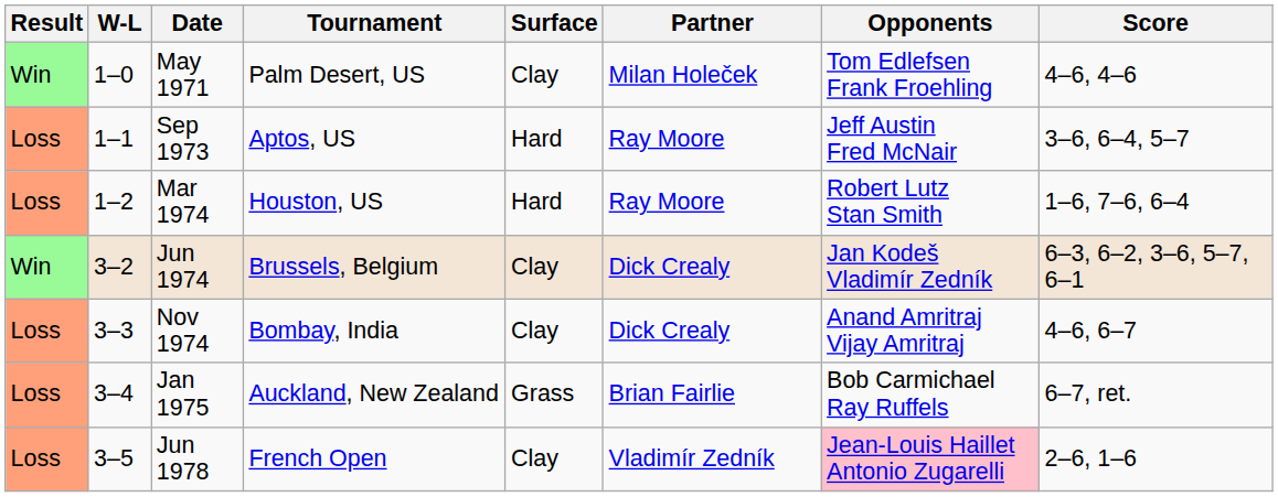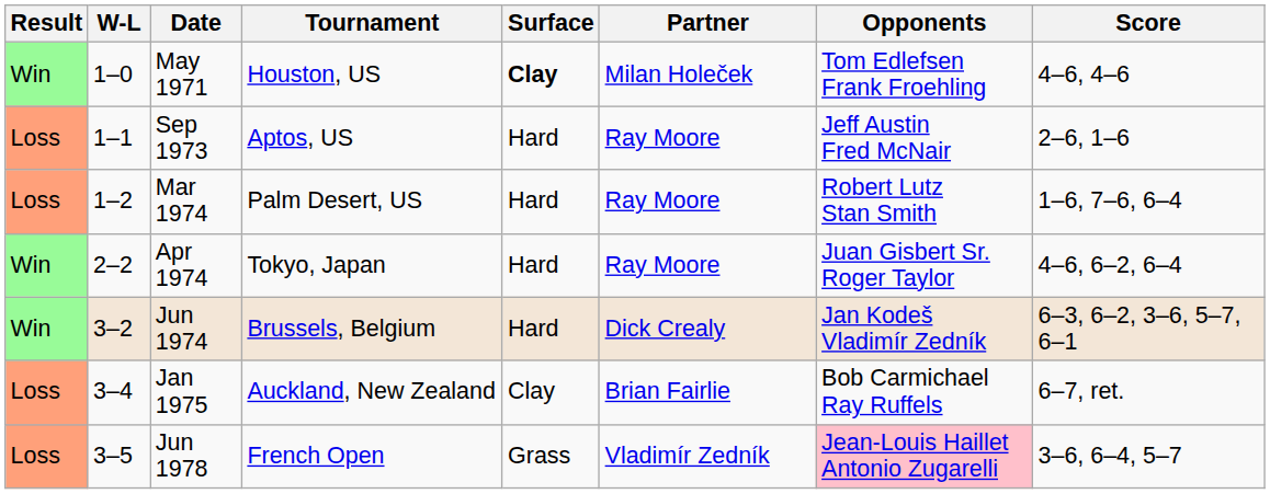 <table class="sortable wikitable">
 <tr>
 <th>Result</th>
 <th style="width:35px" class="unsortable">W-L</th>
 <th style="width:55px">Date</th>
 <th style="width:170px">Tournament</th>
 <th style="width:50px">Surface</th>
 <th style="width:140px">Partner</th>
 <th style="width:140px">Opponents</th>
 <th style="width:150px" class="unsortable">Score</th>
 </tr>
 <tr>
 <td style="background:#98fb98;">Win</td>
 <td>1–0</td>
 <td>May 1971</td>
-<td>Palm Desert, US</td>
-<td>Clay</td>
+<td><a href='#'>Houston</a>, US</td>
+<td><strong>Clay</strong></td>
 <td> <a href='#'>Milan Holeček</a></td>
 <td> <a href='#'>Tom Edlefsen</a><br> <a href='#'>Frank Froehling</a></td>
 <td>4–6, 4–6</td>
 </tr>
 <tr>
 <td style="background:#ffa07a;">Loss</td>
 <td>1–1</td>
 <td>Sep 1973</td>
 <td><a href='#'>Aptos</a>, US</td>
 <td>Hard</td>
 <td> <a href='#'>Ray Moore</a></td>
 <td> <a href='#'>Jeff Austin</a> <br>  <a href='#'>Fred McNair</a></td>
-<td>3–6, 6–4, 5–7</td>
+<td>2–6, 1–6</td>
 </tr>
 <tr>
 <td style="background:#ffa07a;">Loss</td>
 <td>1–2</td>
 <td>Mar 1974</td>
-<td><a href='#'>Houston</a>, US</td>
+<td>Palm Desert, US</td>
 <td>Hard</td>
 <td> <a href='#'>Ray Moore</a></td>
 <td> <a href='#'>Robert Lutz</a> <br>  <a href='#'>Stan Smith</a></td>
 <td>1–6, 7–6, 6–4</td>
+</tr>
+<tr>
+<td style="background:#98fb98;">Win</td>
+<td>2–2</td>
+<td>Apr 1974</td>
+<td>Tokyo, Japan</td>
+<td>Hard</td>
+<td> <a href='#'>Ray Moore</a></td>
+<td> <a href='#'>Juan Gisbert Sr.</a> <br>  <a href='#'>Roger Taylor</a></td>
+<td>4–6, 6–2, 6–4</td>
 </tr>
 <tr style="background:#f3e6d7;">
 <td style="background:#98fb98;">Win</td>
 <td>3–2</td>
 <td>Jun 1974</td>
 <td><a href='#'>Brussels</a>, Belgium</td>
-<td>Clay</td>
+<td>Hard</td>
 <td>  <a href='#'>Dick Crealy</a></td>
 <td> <a href='#'>Jan Kodeš</a> <br>  <a href='#'>Vladimír Zedník</a></td>
 <td>6–3, 6–2, 3–6, 5–7, 6–1</td>
 </tr>
 <tr>
 <td style="background:#ffa07a;">Loss</td>
-<td>3–3</td>
-<td>Nov 1974</td>
-<td><a href='#'>Bombay</a>, India</td>
-<td>Clay</td>
-<td> <a href='#'>Dick Crealy</a></td>
-<td> <a href='#'>Anand Amritraj</a> <br>  <a href='#'>Vijay Amritraj</a></td>
-<td>4–6, 6–7</td>
-</tr>
-<tr>
-<td style="background:#ffa07a;">Loss</td>
 <td>3–4</td>
 <td>Jan 1975</td>
 <td><a href='#'>Auckland</a>, New Zealand</td>
-<td>Grass</td>
+<td>Clay</td>
 <td> <a href='#'>Brian Fairlie</a></td>
 <td> Bob Carmichael <br>  <a href='#'>Ray Ruffels</a></td>
 <td>6–7, ret.</td>
 </tr>
 <tr>
 <td style="background:#ffa07a;">Loss</td>
 <td>3–5</td>
 <td>Jun 1978</td>
 <td><a href='#'>French Open</a></td>
-<td>Clay</td>
+<td>Grass</td>
 <td> <a href='#'>Vladimír Zedník</a></td>
 <td style="background: pink;"> <a href='#'>Jean-Louis Haillet </a><br> <a href='#'>Antonio Zugarelli</a></td>
-<td>2–6, 1–6</td>
+<td>3–6, 6–4, 5–7</td>
 </tr>
 </table>
